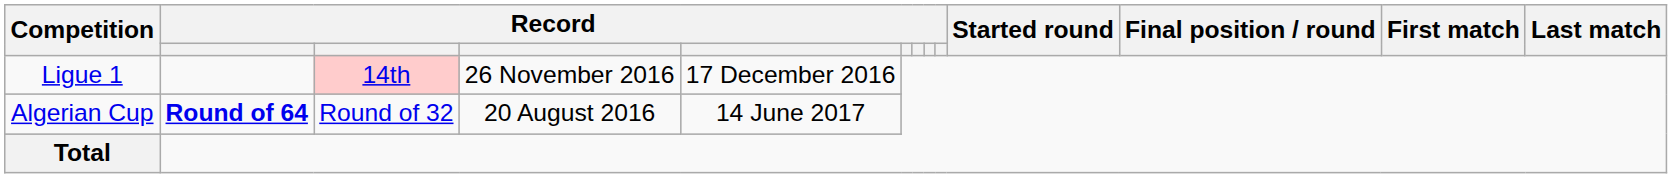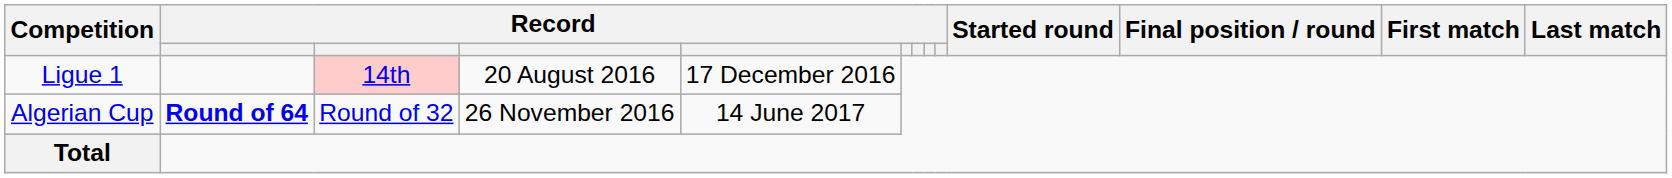 <table class="wikitable" style="text-align: center">
 <tr>
 <th rowspan=2>Competition</th>
 <th colspan=8>Record</th>
 <th rowspan=2>Started round</th>
 <th rowspan=2>Final position / round</th>
 <th rowspan=2>First match</th>
 <th rowspan=2>Last match</th>
 </tr>
 <tr>
 <th></th>
 <th></th>
 <th></th>
 <th></th>
 <th></th>
 <th></th>
 <th></th>
 <th></th>
 </tr>
 <tr>
 <td><a href='#'>Ligue 1</a><br></td>
 <td></td>
 <td style="background:#FFCCCC;"><a href='#'>14th</a></td>
-<td>26 November 2016</td>
+<td>20 August 2016</td>
 <td>17 December 2016</td>
 </tr>
 <tr>
 <td><a href='#'>Algerian Cup</a><br></td>
 <td><strong><a href='#'>Round of 64</a></strong></td>
 <td><a href='#'>Round of 32</a></td>
-<td>20 August 2016</td>
+<td>26 November 2016</td>
 <td>14 June 2017</td>
 </tr>
 <tr>
 <th>Total<br></th>
 </tr>
 </table>
